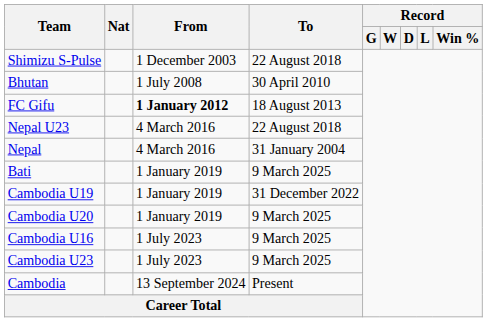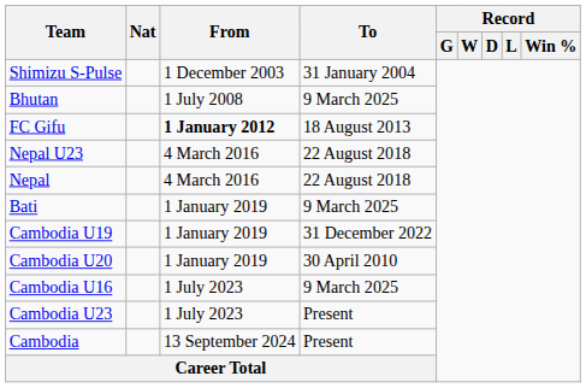 <table class="wikitable" style="text-align: center">
 <tr>
 <th rowspan="2">Team</th>
 <th rowspan="2">Nat</th>
 <th rowspan="2">From</th>
 <th rowspan="2">To</th>
 <th colspan="5">Record</th>
 </tr>
 <tr>
 <th>G</th>
 <th>W</th>
 <th>D</th>
 <th>L</th>
 <th>Win %</th>
 </tr>
 <tr>
 <td align=left><a href='#'>Shimizu S-Pulse</a></td>
 <td></td>
 <td align=left>1 December 2003</td>
-<td align=left>22 August 2018<br></td>
+<td align=left>31 January 2004<br></td>
 </tr>
 <tr>
 <td align=left><a href='#'>Bhutan</a></td>
 <td></td>
 <td align=left>1 July 2008</td>
-<td align=left>30 April 2010<br></td>
+<td align=left>9 March 2025<br></td>
 </tr>
 <tr>
 <td align=left><a href='#'>FC Gifu</a></td>
 <td></td>
 <td align=left><strong>1 January 2012</strong></td>
 <td align=left>18 August 2013<br></td>
 </tr>
 <tr>
 <td align=left><a href='#'>Nepal U23</a></td>
 <td></td>
 <td align=left>4 March 2016</td>
 <td align=left>22 August 2018<br></td>
 </tr>
 <tr>
 <td align=left><a href='#'>Nepal</a></td>
 <td></td>
 <td align=left>4 March 2016</td>
-<td align=left>31 January 2004<br></td>
+<td align=left>22 August 2018<br></td>
 </tr>
 <tr>
 <td align=left><a href='#'>Bati</a></td>
 <td></td>
 <td align=left>1 January 2019</td>
 <td align=left>9 March 2025<br></td>
 </tr>
 <tr>
 <td align=left><a href='#'>Cambodia U19</a></td>
 <td></td>
 <td align=left>1 January 2019</td>
 <td align=left>31 December 2022<br></td>
 </tr>
 <tr>
 <td align=left><a href='#'>Cambodia U20</a></td>
 <td></td>
 <td align=left>1 January 2019</td>
-<td align=left>9 March 2025<br></td>
+<td align=left>30 April 2010<br></td>
 </tr>
 <tr>
 <td align=left><a href='#'>Cambodia U16</a></td>
 <td></td>
 <td align=left>1 July 2023</td>
 <td align=left>9 March 2025<br></td>
 </tr>
 <tr>
 <td align=left><a href='#'>Cambodia U23</a></td>
 <td></td>
 <td align=left>1 July 2023</td>
-<td align=left>9 March 2025<br></td>
+<td align=left>Present<br></td>
 </tr>
 <tr>
 <td align=left><a href='#'>Cambodia</a></td>
 <td></td>
 <td align=left>13 September 2024</td>
 <td align=left>Present<br></td>
 </tr>
 <tr>
 <th colspan="4">Career Total<br></th>
 </tr>
 </table>
